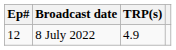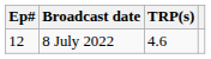 <table class="wikitable sortable">
 <tr>
 <th>Ep#</th>
 <th>Broadcast date</th>
 <th>TRP(s)</th>
 <th></th>
 </tr>
 <tr>
 <td>12</td>
 <td>8 July 2022</td>
-<td>4.9</td>
+<td>4.6</td>
 <td></td>
 </tr>
 </table>
